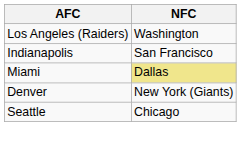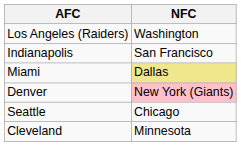 <table class="wikitable">
 <tr style="background:#efefef;">
 <th>AFC</th>
 <th>NFC</th>
 </tr>
 <tr>
 <td>Los Angeles (Raiders)</td>
 <td>Washington</td>
 </tr>
 <tr>
 <td>Indianapolis</td>
 <td>San Francisco</td>
 </tr>
 <tr>
 <td>Miami</td>
 <td style="background: khaki;">Dallas</td>
 </tr>
 <tr>
 <td>Denver</td>
-<td>New York (Giants)</td>
+<td style="background: pink;">New York (Giants)</td>
 </tr>
 <tr>
 <td>Seattle</td>
 <td>Chicago</td>
 </tr>
+<tr>
+<td>Cleveland</td>
+<td>Minnesota</td>
+</tr>
 </table>
